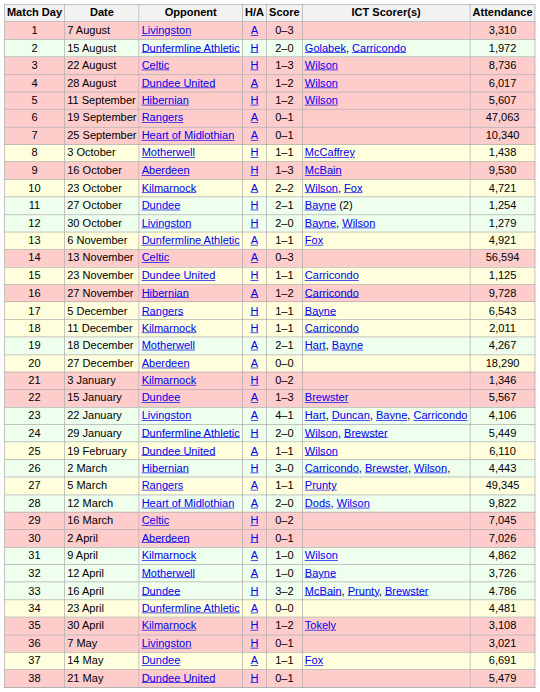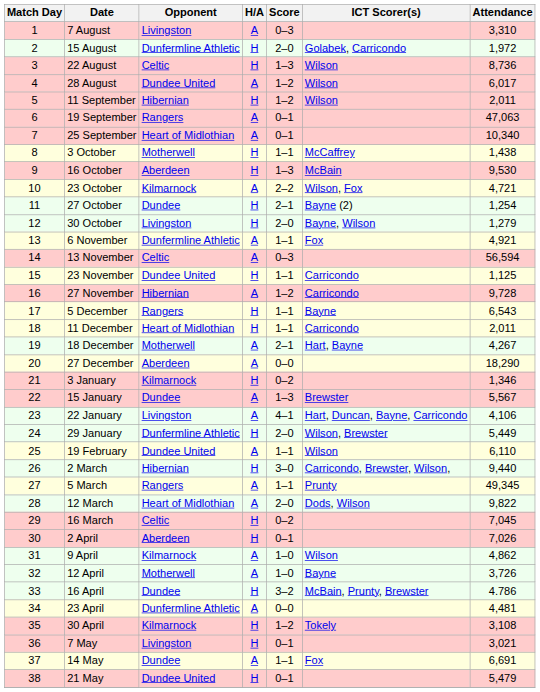 <table class="wikitable" style="text-align:center">
 <tr>
 <th>Match Day</th>
 <th>Date</th>
 <th>Opponent</th>
 <th>H/A</th>
 <th>Score</th>
 <th>ICT Scorer(s)</th>
 <th>Attendance</th>
 </tr>
 <tr bgcolor=#FFCCCC>
 <td>1</td>
 <td align=left>7 August</td>
 <td align=left><a href='#'>Livingston</a></td>
 <td><a href='#'>A</a></td>
 <td>0–3</td>
 <td align=left></td>
 <td>3,310</td>
 </tr>
 <tr bgcolor=#EEFFEE>
 <td>2</td>
 <td align=left>15 August</td>
 <td align=left><a href='#'>Dunfermline Athletic</a></td>
 <td><a href='#'>H</a></td>
 <td>2–0</td>
 <td align=left><a href='#'>Golabek</a>, <a href='#'>Carricondo</a></td>
 <td>1,972</td>
 </tr>
 <tr bgcolor=#FFCCCC>
 <td>3</td>
 <td align=left>22 August</td>
 <td align=left><a href='#'>Celtic</a></td>
 <td><a href='#'>H</a></td>
 <td>1–3</td>
 <td align=left><a href='#'>Wilson</a></td>
 <td>8,736</td>
 </tr>
 <tr bgcolor=#FFCCCC>
 <td>4</td>
 <td align=left>28 August</td>
 <td align=left><a href='#'>Dundee United</a></td>
 <td><a href='#'>A</a></td>
 <td>1–2</td>
 <td align=left><a href='#'>Wilson</a></td>
 <td>6,017</td>
 </tr>
 <tr bgcolor=#FFCCCC>
 <td>5</td>
 <td align=left>11 September</td>
 <td align=left><a href='#'>Hibernian</a></td>
 <td><a href='#'>H</a></td>
 <td>1–2</td>
 <td align=left><a href='#'>Wilson</a></td>
-<td>5,607</td>
+<td>2,011</td>
 </tr>
 <tr bgcolor=#FFCCCC>
 <td>6</td>
 <td align=left>19 September</td>
 <td align=left><a href='#'>Rangers</a></td>
 <td><a href='#'>A</a></td>
 <td>0–1</td>
 <td align=left></td>
 <td>47,063</td>
 </tr>
 <tr bgcolor=#FFCCCC>
 <td>7</td>
 <td align=left>25 September</td>
 <td align=left><a href='#'>Heart of Midlothian</a></td>
 <td><a href='#'>A</a></td>
 <td>0–1</td>
 <td align=left></td>
 <td>10,340</td>
 </tr>
 <tr bgcolor=#FFFFDD>
 <td>8</td>
 <td align=left>3 October</td>
 <td align=left><a href='#'>Motherwell</a></td>
 <td><a href='#'>H</a></td>
 <td>1–1</td>
 <td align=left><a href='#'>McCaffrey</a></td>
 <td>1,438</td>
 </tr>
 <tr bgcolor=#FFCCCC>
 <td>9</td>
 <td align=left>16 October</td>
 <td align=left><a href='#'>Aberdeen</a></td>
 <td><a href='#'>H</a></td>
 <td>1–3</td>
 <td align=left><a href='#'>McBain</a></td>
 <td>9,530</td>
 </tr>
 <tr bgcolor=#FFFFDD>
 <td>10</td>
 <td align=left>23 October</td>
 <td align=left><a href='#'>Kilmarnock</a></td>
 <td><a href='#'>A</a></td>
 <td>2–2</td>
 <td align=left><a href='#'>Wilson</a>, <a href='#'>Fox</a></td>
 <td>4,721</td>
 </tr>
 <tr bgcolor=#EEFFEE>
 <td>11</td>
 <td align=left>27 October</td>
 <td align=left><a href='#'>Dundee</a></td>
 <td><a href='#'>H</a></td>
 <td>2–1</td>
 <td align=left><a href='#'>Bayne</a> (2)</td>
 <td>1,254</td>
 </tr>
 <tr bgcolor=#EEFFEE>
 <td>12</td>
 <td align=left>30 October</td>
 <td align=left><a href='#'>Livingston</a></td>
 <td><a href='#'>H</a></td>
 <td>2–0</td>
 <td align=left><a href='#'>Bayne</a>, <a href='#'>Wilson</a></td>
 <td>1,279</td>
 </tr>
 <tr bgcolor=#FFFFDD>
 <td>13</td>
 <td align=left>6 November</td>
 <td align=left><a href='#'>Dunfermline Athletic</a></td>
 <td><a href='#'>A</a></td>
 <td>1–1</td>
 <td align=left><a href='#'>Fox</a></td>
 <td>4,921</td>
 </tr>
 <tr bgcolor=#FFCCCC>
 <td>14</td>
 <td align=left>13 November</td>
 <td align=left><a href='#'>Celtic</a></td>
 <td><a href='#'>A</a></td>
 <td>0–3</td>
 <td align=left></td>
 <td>56,594</td>
 </tr>
 <tr bgcolor=#FFFFDD>
 <td>15</td>
 <td align=left>23 November</td>
 <td align=left><a href='#'>Dundee United</a></td>
 <td><a href='#'>H</a></td>
 <td>1–1</td>
 <td align=left><a href='#'>Carricondo</a></td>
 <td>1,125</td>
 </tr>
 <tr bgcolor=#FFCCCC>
 <td>16</td>
 <td align=left>27 November</td>
 <td align=left><a href='#'>Hibernian</a></td>
 <td><a href='#'>A</a></td>
 <td>1–2</td>
 <td align=left><a href='#'>Carricondo</a></td>
 <td>9,728</td>
 </tr>
 <tr bgcolor=#FFFFDD>
 <td>17</td>
 <td align=left>5 December</td>
 <td align=left><a href='#'>Rangers</a></td>
 <td><a href='#'>H</a></td>
 <td>1–1</td>
 <td align=left><a href='#'>Bayne</a></td>
 <td>6,543</td>
 </tr>
 <tr bgcolor=#FFFFDD>
 <td>18</td>
 <td align=left>11 December</td>
-<td align=left><a href='#'>Kilmarnock</a></td>
+<td align=left><a href='#'>Heart of Midlothian</a></td>
 <td><a href='#'>H</a></td>
 <td>1–1</td>
 <td align=left><a href='#'>Carricondo</a></td>
 <td>2,011</td>
 </tr>
 <tr bgcolor=#EEFFEE>
 <td>19</td>
 <td align=left>18 December</td>
 <td align=left><a href='#'>Motherwell</a></td>
 <td><a href='#'>A</a></td>
 <td>2–1</td>
 <td align=left><a href='#'>Hart</a>, <a href='#'>Bayne</a></td>
 <td>4,267</td>
 </tr>
 <tr bgcolor=#FFFFDD>
 <td>20</td>
 <td align=left>27 December</td>
 <td align=left><a href='#'>Aberdeen</a></td>
 <td><a href='#'>A</a></td>
 <td>0–0</td>
 <td align=left></td>
 <td>18,290</td>
 </tr>
 <tr bgcolor=#FFCCCC>
 <td>21</td>
 <td align=left>3 January</td>
 <td align=left><a href='#'>Kilmarnock</a></td>
 <td><a href='#'>H</a></td>
 <td>0–2</td>
 <td align=left></td>
 <td>1,346</td>
 </tr>
 <tr bgcolor=#FFCCCC>
 <td>22</td>
 <td align=left>15 January</td>
 <td align=left><a href='#'>Dundee</a></td>
 <td><a href='#'>A</a></td>
 <td>1–3</td>
 <td align=left><a href='#'>Brewster</a></td>
 <td>5,567</td>
 </tr>
 <tr bgcolor=#EEFFEE>
 <td>23</td>
 <td align=left>22 January</td>
 <td align=left><a href='#'>Livingston</a></td>
 <td><a href='#'>A</a></td>
 <td>4–1</td>
 <td align=left><a href='#'>Hart</a>, <a href='#'>Duncan</a>, <a href='#'>Bayne</a>, <a href='#'>Carricondo</a></td>
 <td>4,106</td>
 </tr>
 <tr bgcolor=#EEFFEE>
 <td>24</td>
 <td align=left>29 January</td>
 <td align=left><a href='#'>Dunfermline Athletic</a></td>
 <td><a href='#'>H</a></td>
 <td>2–0</td>
 <td align=left><a href='#'>Wilson</a>, <a href='#'>Brewster</a></td>
 <td>5,449</td>
 </tr>
 <tr bgcolor=#FFFFDD>
 <td>25</td>
 <td align=left>19 February</td>
 <td align=left><a href='#'>Dundee United</a></td>
 <td><a href='#'>A</a></td>
 <td>1–1</td>
 <td align=left><a href='#'>Wilson</a></td>
 <td>6,110</td>
 </tr>
 <tr bgcolor=#EEFFEE>
 <td>26</td>
 <td align=left>2 March</td>
 <td align=left><a href='#'>Hibernian</a></td>
 <td><a href='#'>H</a></td>
 <td>3–0</td>
 <td align=left><a href='#'>Carricondo</a>, <a href='#'>Brewster</a>, <a href='#'>Wilson</a>,</td>
-<td>4,443</td>
+<td>9,440</td>
 </tr>
 <tr bgcolor=#FFFFDD>
 <td>27</td>
 <td align=left>5 March</td>
 <td align=left><a href='#'>Rangers</a></td>
 <td><a href='#'>A</a></td>
 <td>1–1</td>
 <td align=left><a href='#'>Prunty</a></td>
 <td>49,345</td>
 </tr>
 <tr bgcolor=#EEFFEE>
 <td>28</td>
 <td align=left>12 March</td>
 <td align=left><a href='#'>Heart of Midlothian</a></td>
 <td><a href='#'>A</a></td>
 <td>2–0</td>
 <td align=left><a href='#'>Dods</a>, <a href='#'>Wilson</a></td>
 <td>9,822</td>
 </tr>
 <tr bgcolor=#FFCCCC>
 <td>29</td>
 <td align=left>16 March</td>
 <td align=left><a href='#'>Celtic</a></td>
 <td><a href='#'>H</a></td>
 <td>0–2</td>
 <td align=left></td>
 <td>7,045</td>
 </tr>
 <tr bgcolor=#FFCCCC>
 <td>30</td>
 <td align=left>2 April</td>
 <td align=left><a href='#'>Aberdeen</a></td>
 <td><a href='#'>H</a></td>
 <td>0–1</td>
 <td align=left></td>
 <td>7,026</td>
 </tr>
 <tr bgcolor=#EEFFEE>
 <td>31</td>
 <td align=left>9 April</td>
 <td align=left><a href='#'>Kilmarnock</a></td>
 <td><a href='#'>A</a></td>
 <td>1–0</td>
 <td align=left><a href='#'>Wilson</a></td>
 <td>4,862</td>
 </tr>
 <tr bgcolor=#EEFFEE>
 <td>32</td>
 <td align=left>12 April</td>
 <td align=left><a href='#'>Motherwell</a></td>
 <td><a href='#'>A</a></td>
 <td>1–0</td>
 <td align=left><a href='#'>Bayne</a></td>
 <td>3,726</td>
 </tr>
 <tr bgcolor=#EEFFEE>
 <td>33</td>
 <td align=left>16 April</td>
 <td align=left><a href='#'>Dundee</a></td>
 <td><a href='#'>H</a></td>
 <td>3–2</td>
 <td align=left><a href='#'>McBain</a>, <a href='#'>Prunty</a>, <a href='#'>Brewster</a></td>
 <td>4.786</td>
 </tr>
 <tr bgcolor=#FFFFDD>
 <td>34</td>
 <td align=left>23 April</td>
 <td align=left><a href='#'>Dunfermline Athletic</a></td>
 <td><a href='#'>A</a></td>
 <td>0–0</td>
 <td align=left></td>
 <td>4,481</td>
 </tr>
 <tr bgcolor=#FFCCCC>
 <td>35</td>
 <td align=left>30 April</td>
 <td align=left><a href='#'>Kilmarnock</a></td>
 <td><a href='#'>H</a></td>
 <td>1–2</td>
 <td align=left><a href='#'>Tokely</a></td>
 <td>3,108</td>
 </tr>
 <tr bgcolor=#FFCCCC>
 <td>36</td>
 <td align=left>7 May</td>
 <td align=left><a href='#'>Livingston</a></td>
 <td><a href='#'>H</a></td>
 <td>0–1</td>
 <td align=left></td>
 <td>3,021</td>
 </tr>
 <tr bgcolor=#FFFFDD>
 <td>37</td>
 <td align=left>14 May</td>
 <td align=left><a href='#'>Dundee</a></td>
 <td><a href='#'>A</a></td>
 <td>1–1</td>
 <td align=left><a href='#'>Fox</a></td>
 <td>6,691</td>
 </tr>
 <tr bgcolor=#FFCCCC>
 <td>38</td>
 <td align=left>21 May</td>
 <td align=left><a href='#'>Dundee United</a></td>
 <td><a href='#'>H</a></td>
 <td>0–1</td>
 <td align=left></td>
 <td>5,479</td>
 </tr>
 <tr>
 </tr>
 </table>
